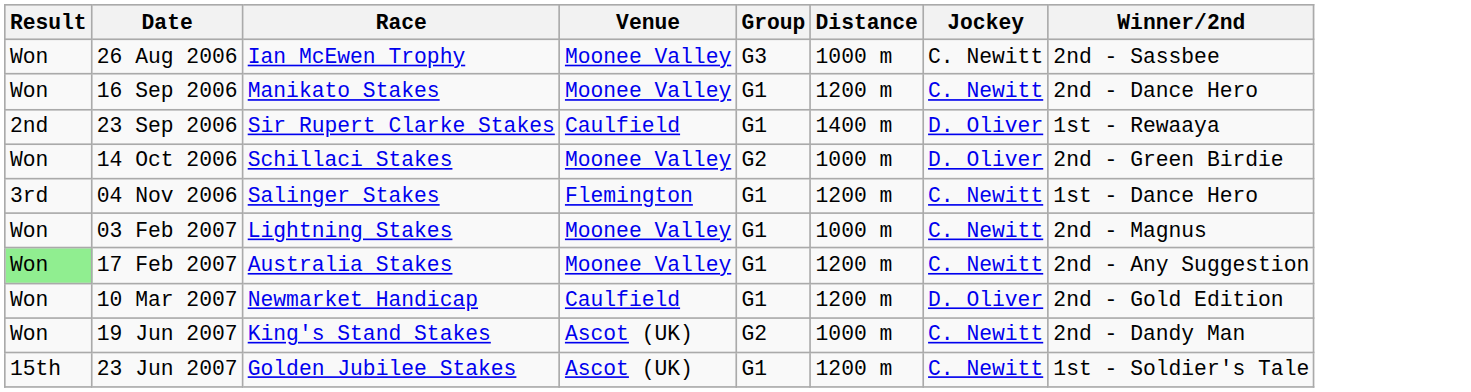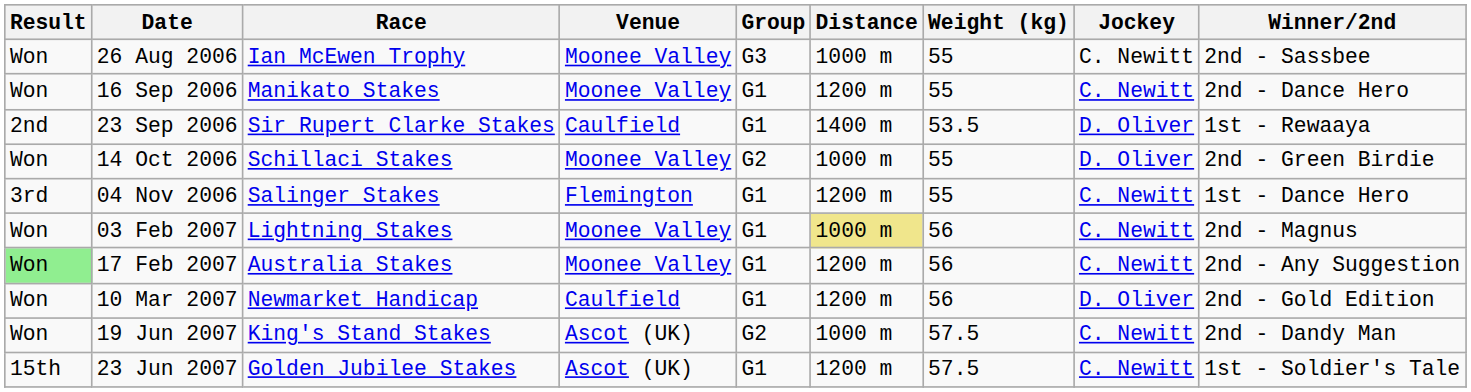 <table class="wikitable">
 <tr>
 <th>Result</th>
 <th>Date</th>
 <th>Race</th>
 <th>Venue</th>
 <th>Group</th>
 <th>Distance</th>
+<th>Weight (kg)</th>
 <th>Jockey</th>
 <th>Winner/2nd</th>
 </tr>
 <tr>
 <td>Won</td>
 <td>26 Aug 2006</td>
 <td><a href='#'>Ian McEwen Trophy</a></td>
 <td><a href='#'>Moonee Valley</a></td>
 <td>G3</td>
 <td>1000 m</td>
+<td>55</td>
 <td>C. Newitt</td>
 <td>2nd - Sassbee</td>
 </tr>
 <tr>
 <td>Won</td>
 <td>16 Sep 2006</td>
 <td><a href='#'>Manikato Stakes</a></td>
 <td><a href='#'>Moonee Valley</a></td>
 <td>G1</td>
 <td>1200 m</td>
+<td>55</td>
 <td><a href='#'>C. Newitt</a></td>
 <td>2nd - Dance Hero</td>
 </tr>
 <tr>
 <td>2nd</td>
 <td>23 Sep 2006</td>
 <td><a href='#'>Sir Rupert Clarke Stakes</a></td>
 <td><a href='#'>Caulfield</a></td>
 <td>G1</td>
 <td>1400 m</td>
+<td>53.5</td>
 <td><a href='#'>D. Oliver</a></td>
 <td>1st - Rewaaya</td>
 </tr>
 <tr>
 <td>Won</td>
 <td>14 Oct 2006</td>
 <td><a href='#'>Schillaci Stakes</a></td>
 <td><a href='#'>Moonee Valley</a></td>
 <td>G2</td>
 <td>1000 m</td>
+<td>55</td>
 <td><a href='#'>D. Oliver</a></td>
 <td>2nd - Green Birdie</td>
 </tr>
 <tr>
 <td>3rd</td>
 <td>04 Nov 2006</td>
 <td><a href='#'>Salinger Stakes</a></td>
 <td><a href='#'>Flemington</a></td>
 <td>G1</td>
 <td>1200 m</td>
+<td>55</td>
 <td><a href='#'>C. Newitt</a></td>
 <td>1st - Dance Hero</td>
 </tr>
 <tr>
 <td>Won</td>
 <td>03 Feb 2007</td>
 <td><a href='#'>Lightning Stakes</a></td>
 <td><a href='#'>Moonee Valley</a></td>
 <td>G1</td>
-<td>1000 m</td>
+<td style="background: khaki;">1000 m</td>
+<td>56</td>
 <td><a href='#'>C. Newitt</a></td>
 <td>2nd - Magnus</td>
 </tr>
 <tr>
 <td style="background: lightgreen;">Won</td>
 <td>17 Feb 2007</td>
 <td><a href='#'>Australia Stakes</a></td>
 <td><a href='#'>Moonee Valley</a></td>
 <td>G1</td>
 <td>1200 m</td>
+<td>56</td>
 <td><a href='#'>C. Newitt</a></td>
 <td>2nd - Any Suggestion</td>
 </tr>
 <tr>
 <td>Won</td>
 <td>10 Mar 2007</td>
 <td><a href='#'>Newmarket Handicap</a></td>
 <td><a href='#'>Caulfield</a></td>
 <td>G1</td>
 <td>1200 m</td>
+<td>56</td>
 <td><a href='#'>D. Oliver</a></td>
 <td>2nd - Gold Edition</td>
 </tr>
 <tr>
 <td>Won</td>
 <td>19 Jun 2007</td>
 <td><a href='#'>King's Stand Stakes</a></td>
 <td><a href='#'>Ascot</a> (UK)</td>
 <td>G2</td>
 <td>1000 m</td>
+<td>57.5</td>
 <td><a href='#'>C. Newitt</a></td>
 <td>2nd - Dandy Man</td>
 </tr>
 <tr>
 <td>15th</td>
 <td>23 Jun 2007</td>
 <td><a href='#'>Golden Jubilee Stakes</a></td>
 <td><a href='#'>Ascot</a> (UK)</td>
 <td>G1</td>
 <td>1200 m</td>
+<td>57.5</td>
 <td><a href='#'>C. Newitt</a></td>
 <td>1st - Soldier's Tale</td>
 </tr>
 </table>
